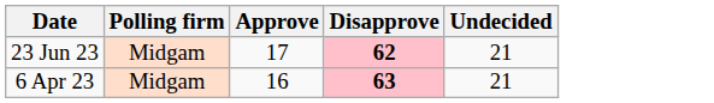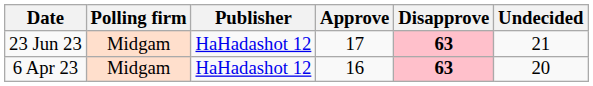 <table class="wikitable sortable" style="text-align:center; font-size:90%; line-height:13px">
 <tr>
 <th>Date</th>
 <th>Polling firm</th>
+<th>Publisher</th>
 <th>Approve</th>
 <th>Disapprove</th>
 <th>Undecided</th>
 </tr>
 <tr>
 <td data-sort-value=2023-06-23>23 Jun 23</td>
 <td style=background:#FFDFCC>Midgam</td>
+<td><a href='#'>HaHadashot 12</a></td>
 <td>17</td>
-<td style=background:pink><strong>62</strong></td>
+<td style=background:pink><strong>63</strong></td>
 <td>21</td>
 </tr>
 <tr>
 <td data-sort-value=2023-04-06>6 Apr 23</td>
 <td style=background:#FFDFCC>Midgam</td>
+<td><a href='#'>HaHadashot 12</a></td>
 <td>16</td>
 <td style=background:pink><strong>63</strong></td>
-<td>21</td>
+<td>20</td>
 </tr>
 </table>
